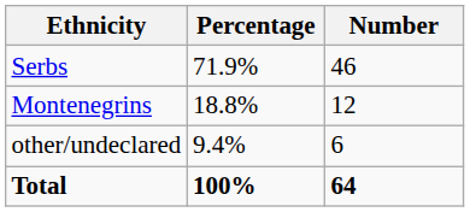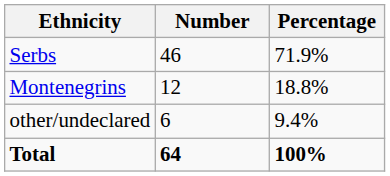 <table class="wikitable">
 <tr>
 <th width="100px">Ethnicity</th>
+<th width="80px">Number</th>
 <th width="80px">Percentage</th>
-<th width="80px">Number</th>
 </tr>
 <tr>
 <td><a href='#'>Serbs</a></td>
+<td>46</td>
 <td>71.9%</td>
-<td>46</td>
 </tr>
 <tr>
 <td><a href='#'>Montenegrins</a></td>
+<td>12</td>
 <td>18.8%</td>
-<td>12</td>
 </tr>
 <tr>
 <td>other/undeclared</td>
+<td>6</td>
 <td>9.4%</td>
-<td>6</td>
 </tr>
 <tr>
 <td><strong>Total</strong></td>
+<td><strong>64</strong></td>
 <td><strong>100%</strong></td>
-<td><strong>64</strong></td>
 </tr>
 </table>
